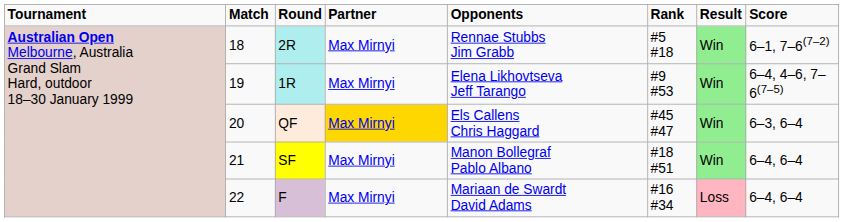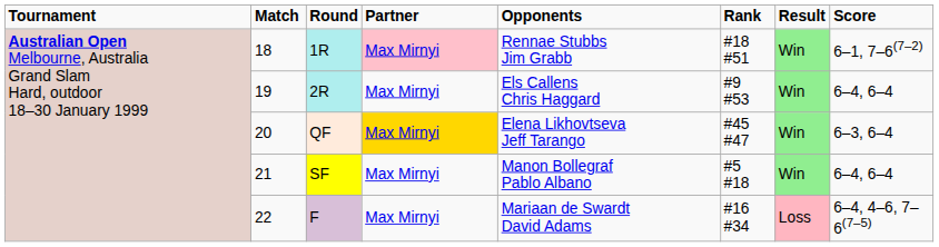 <table class="wikitable">
 <tr style="font-weight:bold">
 <td style="width:250px;">Tournament</td>
 <td style="width:50px;">Match</td>
 <td style="width:50px;">Round</td>
 <td style="width:135px;">Partner</td>
 <td style="width:225px;">Opponents</td>
 <td style="width:50px;">Rank</td>
 <td style="width:50px;">Result</td>
 <td style="width:100px;">Score</td>
 </tr>
 <tr>
 <td rowspan="5" style="background:#e5d1cb; text-align:left; vertical-align:top;"><strong><a href='#'>Australian Open</a></strong><br> <a href='#'>Melbourne</a>, Australia<br>Grand Slam<br>Hard, outdoor<br>18–30 January 1999</td>
 <td>18</td>
-<td style="background:#afeeee;">2R</td>
-<td> <a href='#'>Max Mirnyi</a></td>
+<td style="background:#afeeee;">1R</td>
+<td style="background: pink;"> <a href='#'>Max Mirnyi</a></td>
 <td> <a href='#'>Rennae Stubbs</a><br> <a href='#'>Jim Grabb</a></td>
-<td>#5<br>#18</td>
+<td>#18<br>#51</td>
 <td bgcolor=lightgreen>Win</td>
 <td>6–1, 7–6<sup>(7–2)</sup></td>
 </tr>
 <tr>
 <td>19</td>
-<td style="background:#afeeee;">1R</td>
+<td style="background:#afeeee;">2R</td>
 <td> <a href='#'>Max Mirnyi</a></td>
-<td> <a href='#'>Elena Likhovtseva</a><br> <a href='#'>Jeff Tarango</a></td>
+<td> <a href='#'>Els Callens</a><br> <a href='#'>Chris Haggard</a></td>
 <td>#9<br>#53</td>
 <td bgcolor=lightgreen>Win</td>
-<td>6–4, 4–6, 7–6<sup>(7–5)</sup></td>
+<td>6–4, 6–4</td>
 </tr>
 <tr>
 <td>20</td>
 <td style="background:#ffebdc;">QF</td>
 <td style="background: gold;"> <a href='#'>Max Mirnyi</a></td>
-<td> <a href='#'>Els Callens</a><br> <a href='#'>Chris Haggard</a></td>
+<td> <a href='#'>Elena Likhovtseva</a><br> <a href='#'>Jeff Tarango</a></td>
 <td>#45<br>#47</td>
 <td bgcolor=lightgreen>Win</td>
 <td>6–3, 6–4</td>
 </tr>
 <tr>
 <td>21</td>
 <td style="background:yellow;">SF</td>
 <td> <a href='#'>Max Mirnyi</a></td>
 <td> <a href='#'>Manon Bollegraf</a><br> <a href='#'>Pablo Albano</a></td>
-<td>#18<br>#51</td>
+<td>#5<br>#18</td>
 <td bgcolor=lightgreen>Win</td>
 <td>6–4, 6–4</td>
 </tr>
 <tr>
 <td>22</td>
 <td style="background:thistle;">F</td>
 <td> <a href='#'>Max Mirnyi</a></td>
 <td> <a href='#'>Mariaan de Swardt</a><br> <a href='#'>David Adams</a></td>
 <td>#16<br>#34</td>
 <td bgcolor=lightpink>Loss</td>
-<td>6–4, 6–4</td>
+<td>6–4, 4–6, 7–6<sup>(7–5)</sup></td>
 </tr>
 </table>
